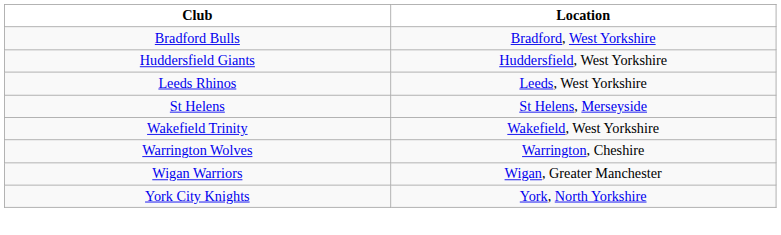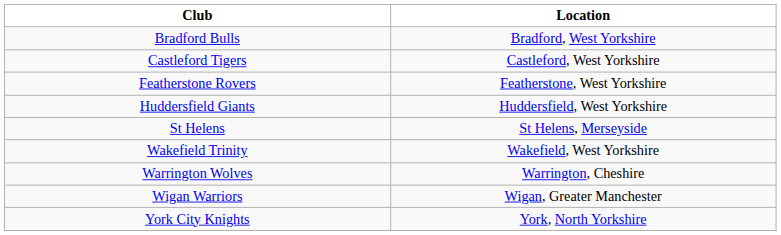 <table class="wikitable" style="width: 550; text-align:center">
 <tr>
 <th style="background:white; width:22%">Club</th>
 <th style="background:white; width:22%">Location</th>
 </tr>
 <tr>
 <td>  <a href='#'>Bradford Bulls</a></td>
 <td><a href='#'>Bradford</a>, <a href='#'>West Yorkshire</a></td>
 </tr>
 <tr>
+<td>  <a href='#'>Castleford Tigers</a></td>
+<td><a href='#'>Castleford</a>, West Yorkshire</td>
+</tr>
+<tr>
+<td>  <a href='#'>Featherstone Rovers</a></td>
+<td><a href='#'>Featherstone</a>, West Yorkshire</td>
+</tr>
+<tr>
 <td> <a href='#'>Huddersfield Giants</a></td>
 <td><a href='#'>Huddersfield</a>, West Yorkshire</td>
-</tr>
-<tr>
-<td>  <a href='#'>Leeds Rhinos</a></td>
-<td><a href='#'>Leeds</a>, West Yorkshire</td>
 </tr>
 <tr>
 <td> <a href='#'>St Helens</a></td>
 <td><a href='#'>St Helens</a>, <a href='#'>Merseyside</a></td>
 </tr>
 <tr>
 <td>  <a href='#'>Wakefield Trinity</a></td>
 <td><a href='#'>Wakefield</a>, West Yorkshire</td>
 </tr>
 <tr>
 <td> <a href='#'>Warrington Wolves</a></td>
 <td><a href='#'>Warrington</a>, Cheshire</td>
 </tr>
 <tr>
 <td>  <a href='#'>Wigan Warriors</a></td>
 <td><a href='#'>Wigan</a>, Greater Manchester</td>
 </tr>
 <tr>
 <td>  <a href='#'>York City Knights</a></td>
 <td><a href='#'>York</a>, <a href='#'>North Yorkshire</a></td>
 </tr>
 </table>
